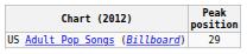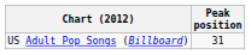 <table class="wikitable sortable">
 <tr>
 <th>Chart (2012)</th>
 <th>Peak<br>position</th>
 </tr>
 <tr>
 <td>US <a href='#'>Adult Pop Songs</a> (<em><a href='#'>Billboard</a></em>)</td>
-<td style="text-align:center;">29</td>
+<td style="text-align:center;">31</td>
 </tr>
 </table>
